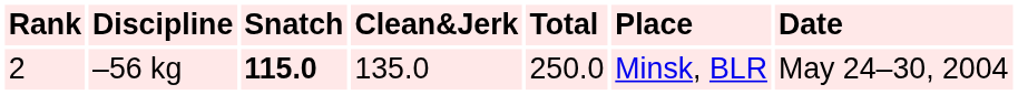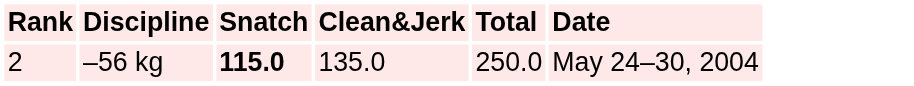 <table border=0 cellpadding=2 cellspacing=2>
 <tr bgcolor=#FFE8E8>
 <td><strong>Rank</strong></td>
 <td><strong>Discipline</strong></td>
 <td><strong>Snatch</strong></td>
 <td><strong>Clean&Jerk</strong></td>
 <td><strong>Total</strong></td>
-<td><strong>Place</strong></td>
 <td><strong>Date</strong></td>
 </tr>
 <tr bgcolor=#FFE8E8>
 <td>2</td>
 <td>–56 kg</td>
 <td><strong>115.0</strong></td>
 <td>135.0</td>
 <td>250.0</td>
-<td><a href='#'>Minsk</a>, <a href='#'>BLR</a></td>
 <td>May 24–30, 2004</td>
 </tr>
 </table>
